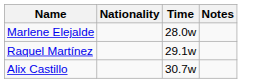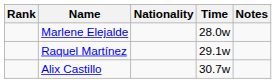 <table class="wikitable sortable" style="text-align:center;font-size:95%">
 <tr>
+<th>Rank</th>
 <th>Name</th>
 <th>Nationality</th>
 <th>Time</th>
 <th>Notes</th>
 </tr>
 <tr>
+<td></td>
 <td align=left><a href='#'>Marlene Elejalde</a></td>
 <td align=left></td>
 <td>28.0w</td>
 <td></td>
 </tr>
 <tr>
+<td></td>
 <td align=left><a href='#'>Raquel Martínez</a></td>
 <td align=left></td>
 <td>29.1w</td>
 <td></td>
 </tr>
 <tr>
+<td></td>
 <td align=left><a href='#'>Alix Castillo</a></td>
 <td align=left></td>
 <td>30.7w</td>
 <td></td>
 </tr>
 </table>
